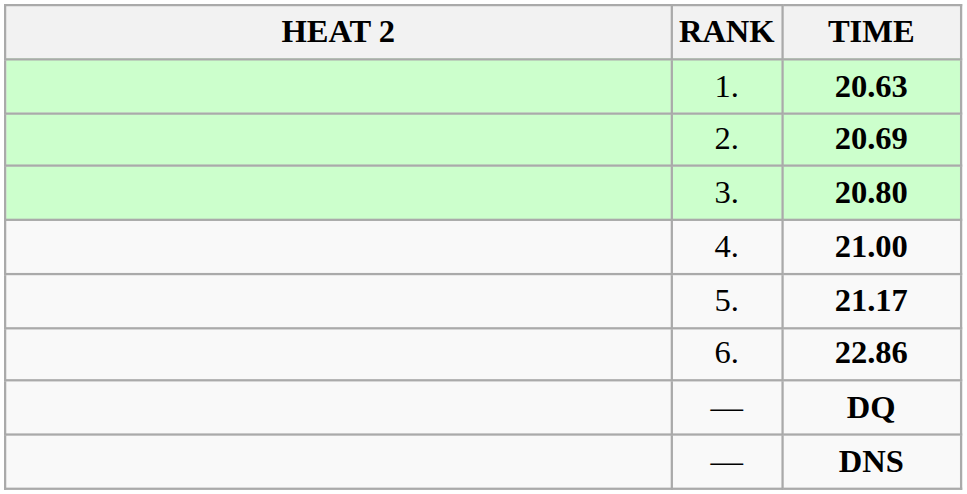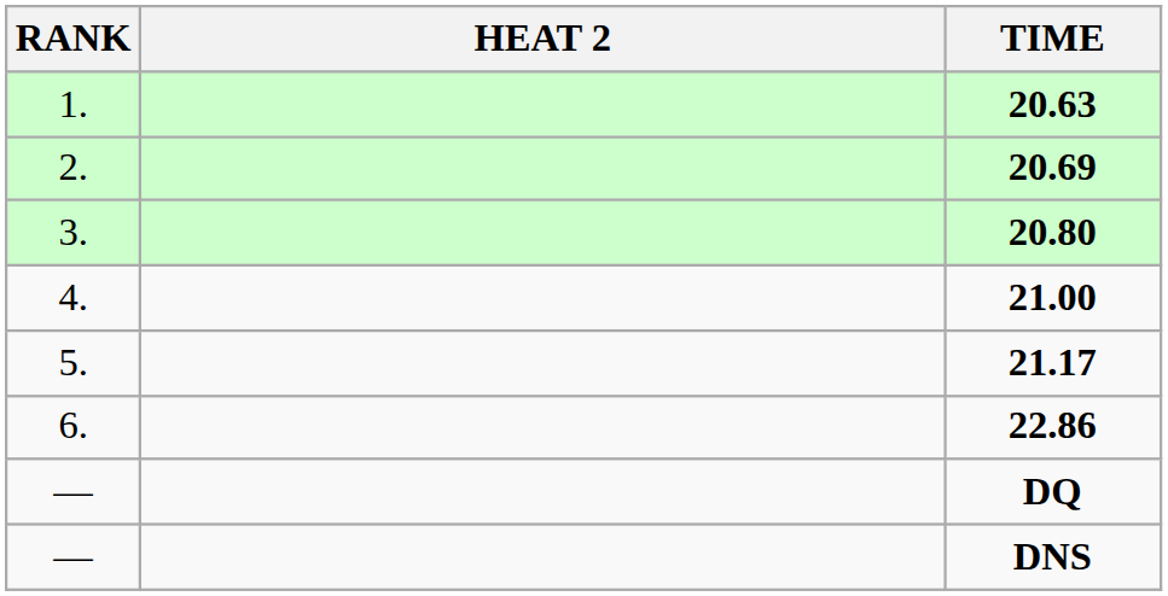 <table class="wikitable" style="border-collapse: collapse; font-size: 90%;">
 <tr>
+<th>RANK</th>
 <th style="width: 20em">HEAT 2</th>
-<th>RANK</th>
 <th style="width: 5em">TIME</th>
 </tr>
 <tr style="background:#ccffcc;">
+<td align="center">1.</td>
 <td></td>
-<td align="center">1.</td>
 <td align="center"><strong>20.63</strong></td>
 </tr>
 <tr style="background:#ccffcc;">
+<td align="center">2.</td>
 <td></td>
-<td align="center">2.</td>
 <td align="center"><strong>20.69</strong></td>
 </tr>
 <tr style="background:#ccffcc;">
+<td align="center">3.</td>
 <td></td>
-<td align="center">3.</td>
 <td align="center"><strong>20.80</strong></td>
 </tr>
 <tr>
+<td align="center">4.</td>
 <td></td>
-<td align="center">4.</td>
 <td align="center"><strong>21.00</strong></td>
 </tr>
 <tr>
+<td align="center">5.</td>
 <td></td>
-<td align="center">5.</td>
 <td align="center"><strong>21.17</strong></td>
 </tr>
 <tr>
+<td align="center">6.</td>
 <td></td>
-<td align="center">6.</td>
 <td align="center"><strong>22.86</strong></td>
 </tr>
 <tr>
+<td align="center">—</td>
 <td></td>
-<td align="center">—</td>
 <td align="center"><strong>DQ</strong></td>
 </tr>
 <tr>
+<td align="center">—</td>
 <td></td>
-<td align="center">—</td>
 <td align="center"><strong>DNS</strong></td>
 </tr>
 </table>
